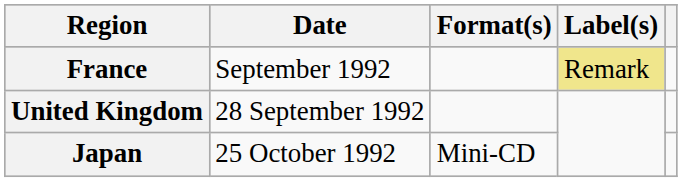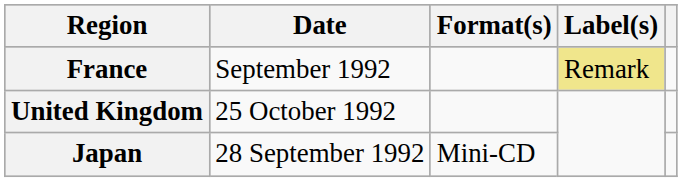 <table class="wikitable plainrowheaders">
 <tr>
 <th scope="col">Region</th>
 <th scope="col">Date</th>
 <th scope="col">Format(s)</th>
 <th scope="col">Label(s)</th>
 <th scope="col"></th>
 </tr>
 <tr>
 <th scope="row">France</th>
 <td>September 1992</td>
 <td></td>
 <td style="background: khaki;">Remark</td>
 <td></td>
 </tr>
 <tr>
 <th scope="row">United Kingdom</th>
-<td>28 September 1992</td>
+<td>25 October 1992</td>
 <td></td>
 <td rowspan="2"></td>
 <td></td>
 </tr>
 <tr>
 <th scope="row">Japan</th>
-<td>25 October 1992</td>
+<td>28 September 1992</td>
 <td>Mini-CD</td>
 <td></td>
 </tr>
 </table>
